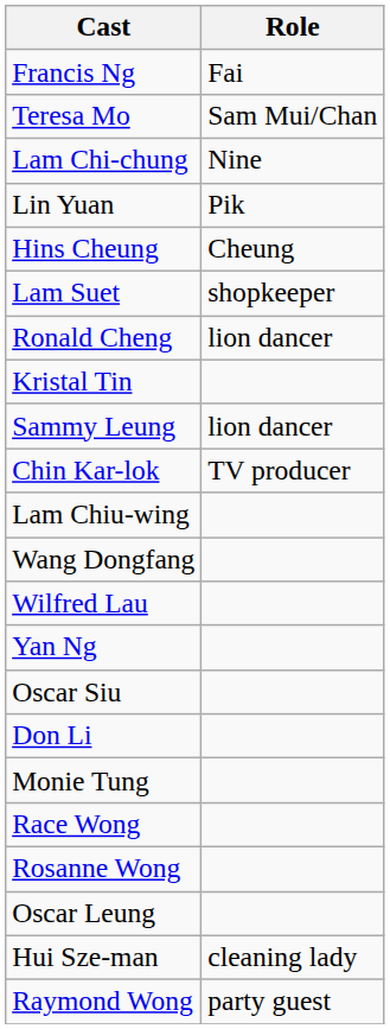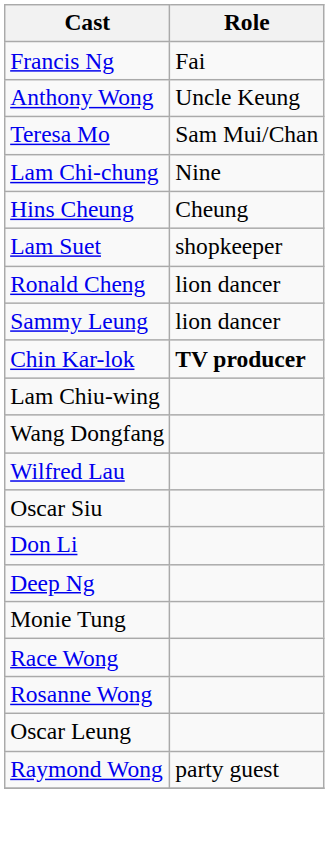 <table class="wikitable">
 <tr>
 <th>Cast</th>
 <th>Role</th>
 </tr>
 <tr>
 <td><a href='#'>Francis Ng</a></td>
 <td>Fai</td>
 </tr>
 <tr>
+<td><a href='#'>Anthony Wong</a></td>
+<td>Uncle Keung</td>
+</tr>
+<tr>
 <td><a href='#'>Teresa Mo</a></td>
 <td>Sam Mui/Chan</td>
 </tr>
 <tr>
 <td><a href='#'>Lam Chi-chung</a></td>
 <td>Nine</td>
-</tr>
-<tr>
-<td>Lin Yuan</td>
-<td>Pik</td>
 </tr>
 <tr>
 <td><a href='#'>Hins Cheung</a></td>
 <td>Cheung</td>
 </tr>
 <tr>
 <td><a href='#'>Lam Suet</a></td>
 <td>shopkeeper</td>
 </tr>
 <tr>
 <td><a href='#'>Ronald Cheng</a></td>
 <td>lion dancer</td>
 </tr>
 <tr>
-<td><a href='#'>Kristal Tin</a></td>
-<td></td>
-</tr>
-<tr>
 <td><a href='#'>Sammy Leung</a></td>
 <td>lion dancer</td>
 </tr>
 <tr>
 <td><a href='#'>Chin Kar-lok</a></td>
-<td>TV producer</td>
+<td><strong>TV producer</strong></td>
 </tr>
 <tr>
 <td>Lam Chiu-wing</td>
 <td></td>
 </tr>
 <tr>
 <td>Wang Dongfang</td>
 <td></td>
 </tr>
 <tr>
 <td><a href='#'>Wilfred Lau</a></td>
 <td></td>
 </tr>
 <tr>
-<td><a href='#'>Yan Ng</a></td>
-<td></td>
-</tr>
-<tr>
 <td>Oscar Siu</td>
 <td></td>
 </tr>
 <tr>
 <td><a href='#'>Don Li</a></td>
+<td></td>
+</tr>
+<tr>
+<td><a href='#'>Deep Ng</a></td>
 <td></td>
 </tr>
 <tr>
 <td>Monie Tung</td>
 </tr>
 <tr>
 <td><a href='#'>Race Wong</a></td>
 <td></td>
 </tr>
 <tr>
 <td><a href='#'>Rosanne Wong</a></td>
 <td></td>
 </tr>
 <tr>
 <td>Oscar Leung</td>
 <td></td>
 </tr>
 <tr>
-<td>Hui Sze-man</td>
-<td>cleaning lady</td>
-</tr>
-<tr>
 <td><a href='#'>Raymond Wong</a></td>
 <td>party guest</td>
 </tr>
 <tr>
 </tr>
 </table>
